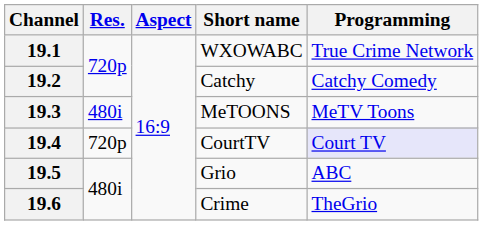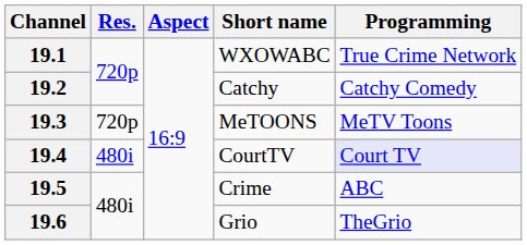 <table class="wikitable">
 <tr>
 <th>Channel</th>
 <th><a href='#'>Res.</a></th>
 <th><a href='#'>Aspect</a></th>
 <th>Short name</th>
 <th>Programming</th>
 </tr>
 <tr>
 <th scope = "row">19.1</th>
 <td rowspan="2"><a href='#'>720p</a></td>
 <td rowspan="6"><a href='#'>16:9</a></td>
 <td>WXOWABC</td>
 <td><a href='#'>True Crime Network</a></td>
 </tr>
 <tr>
 <th scope = "row">19.2</th>
 <td>Catchy</td>
 <td><a href='#'>Catchy Comedy</a></td>
 </tr>
 <tr>
 <th scope = "row">19.3</th>
-<td><a href='#'>480i</a></td>
+<td>720p</td>
 <td>MeTOONS</td>
 <td><a href='#'>MeTV Toons</a></td>
 </tr>
 <tr>
 <th scope = "row">19.4</th>
-<td>720p</td>
+<td><a href='#'>480i</a></td>
 <td>CourtTV</td>
 <td style="background: lavender;"><a href='#'>Court TV</a></td>
 </tr>
 <tr>
 <th scope = "row">19.5</th>
 <td rowspan="2">480i</td>
-<td>Grio</td>
+<td>Crime</td>
 <td><a href='#'>ABC</a></td>
 </tr>
 <tr>
 <th scope = "row">19.6</th>
-<td>Crime</td>
+<td>Grio</td>
 <td><a href='#'>TheGrio</a></td>
 </tr>
 </table>
